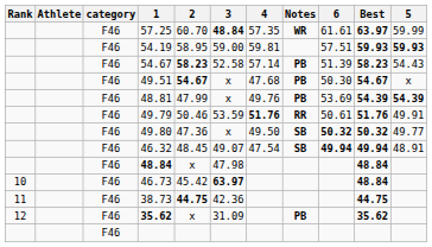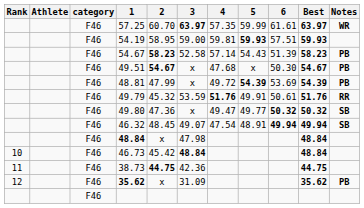 <table class="wikitable sortable" style="text-align:center">
 <tr>
 <th>Rank</th>
 <th>Athlete</th>
 <th>category</th>
 <th>1</th>
 <th>2</th>
 <th>3</th>
 <th>4</th>
-<th>Notes</th>
+<th>5</th>
 <th>6</th>
 <th>Best</th>
-<th>5</th>
+<th>Notes</th>
 </tr>
 <tr>
 <td></td>
 <td style="text-align:left"></td>
 <td>F46</td>
 <td>57.25</td>
 <td>60.70</td>
-<td><strong>48.84</strong></td>
+<td><strong>63.97</strong></td>
 <td>57.35</td>
-<td><strong>WR</strong></td>
+<td>59.99</td>
 <td>61.61</td>
 <td><strong>63.97</strong></td>
-<td>59.99</td>
+<td><strong>WR</strong></td>
 </tr>
 <tr>
 <td></td>
 <td style="text-align:left"></td>
 <td>F46</td>
 <td>54.19</td>
 <td>58.95</td>
 <td>59.00</td>
 <td>59.81</td>
-<td></td>
+<td><strong>59.93</strong></td>
 <td>57.51</td>
 <td><strong>59.93</strong></td>
-<td><strong>59.93</strong></td>
+<td></td>
 </tr>
 <tr>
 <td></td>
 <td style="text-align:left"></td>
 <td>F46</td>
 <td>54.67</td>
 <td><strong>58.23</strong></td>
 <td>52.58</td>
 <td>57.14</td>
-<td><strong>PB</strong></td>
+<td>54.43</td>
 <td>51.39</td>
 <td><strong>58.23</strong></td>
-<td>54.43</td>
+<td><strong>PB</strong></td>
 </tr>
 <tr>
 <td></td>
 <td style="text-align:left"></td>
 <td>F46</td>
 <td>49.51</td>
 <td><strong>54.67</strong></td>
 <td>x</td>
 <td>47.68</td>
-<td><strong>PB</strong></td>
+<td>x</td>
 <td>50.30</td>
 <td><strong>54.67</strong></td>
-<td>x</td>
+<td><strong>PB</strong></td>
 </tr>
 <tr>
 <td></td>
 <td style="text-align:left"></td>
 <td>F46</td>
 <td>48.81</td>
 <td>47.99</td>
 <td>x</td>
-<td>49.76</td>
-<td><strong>PB</strong></td>
+<td>49.72</td>
+<td><strong>54.39</strong></td>
 <td>53.69</td>
 <td><strong>54.39</strong></td>
-<td><strong>54.39</strong></td>
+<td><strong>PB</strong></td>
 </tr>
 <tr>
 <td></td>
 <td style="text-align:left"></td>
 <td>F46</td>
 <td>49.79</td>
-<td>50.46</td>
+<td>45.32</td>
 <td>53.59</td>
 <td><strong>51.76</strong></td>
-<td><strong>RR</strong></td>
+<td>49.91</td>
 <td>50.61</td>
 <td><strong>51.76</strong></td>
-<td>49.91</td>
+<td><strong>RR</strong></td>
 </tr>
 <tr>
 <td></td>
 <td style="text-align:left"></td>
 <td>F46</td>
 <td>49.80</td>
 <td>47.36</td>
 <td>x</td>
-<td>49.50</td>
-<td><strong>SB</strong></td>
+<td>49.47</td>
+<td>49.77</td>
 <td><strong>50.32</strong></td>
 <td><strong>50.32</strong></td>
-<td>49.77</td>
+<td><strong>SB</strong></td>
 </tr>
 <tr>
 <td></td>
 <td style="text-align:left"></td>
 <td>F46</td>
 <td>46.32</td>
 <td>48.45</td>
 <td>49.07</td>
 <td>47.54</td>
-<td><strong>SB</strong></td>
+<td>48.91</td>
 <td><strong>49.94</strong></td>
 <td><strong>49.94</strong></td>
-<td>48.91</td>
+<td><strong>SB</strong></td>
 </tr>
 <tr>
 <td></td>
 <td style="text-align:left"></td>
 <td>F46</td>
 <td><strong>48.84</strong></td>
 <td>x</td>
 <td>47.98</td>
 <td></td>
 <td></td>
 <td></td>
 <td><strong>48.84</strong></td>
 <td></td>
 </tr>
 <tr>
 <td>10</td>
 <td style="text-align:left"></td>
 <td>F46</td>
 <td>46.73</td>
 <td>45.42</td>
-<td><strong>63.97</strong></td>
+<td><strong>48.84</strong></td>
 <td></td>
 <td></td>
 <td></td>
 <td><strong>48.84</strong></td>
 <td></td>
 </tr>
 <tr>
 <td>11</td>
 <td style="text-align:left"></td>
 <td>F46</td>
 <td>38.73</td>
 <td><strong>44.75</strong></td>
 <td>42.36</td>
 <td></td>
 <td></td>
 <td></td>
 <td><strong>44.75</strong></td>
 <td></td>
 </tr>
 <tr>
 <td>12</td>
 <td style="text-align:left"></td>
 <td>F46</td>
 <td><strong>35.62</strong></td>
 <td>x</td>
 <td>31.09</td>
 <td></td>
-<td><strong>PB</strong></td>
+<td></td>
 <td></td>
 <td><strong>35.62</strong></td>
-<td></td>
+<td><strong>PB</strong></td>
 </tr>
 <tr>
 <td></td>
 <td style="text-align:left"></td>
 <td>F46</td>
 <td></td>
 <td></td>
 <td></td>
 <td></td>
 <td></td>
 <td></td>
 <td></td>
 <td></td>
 </tr>
 </table>
